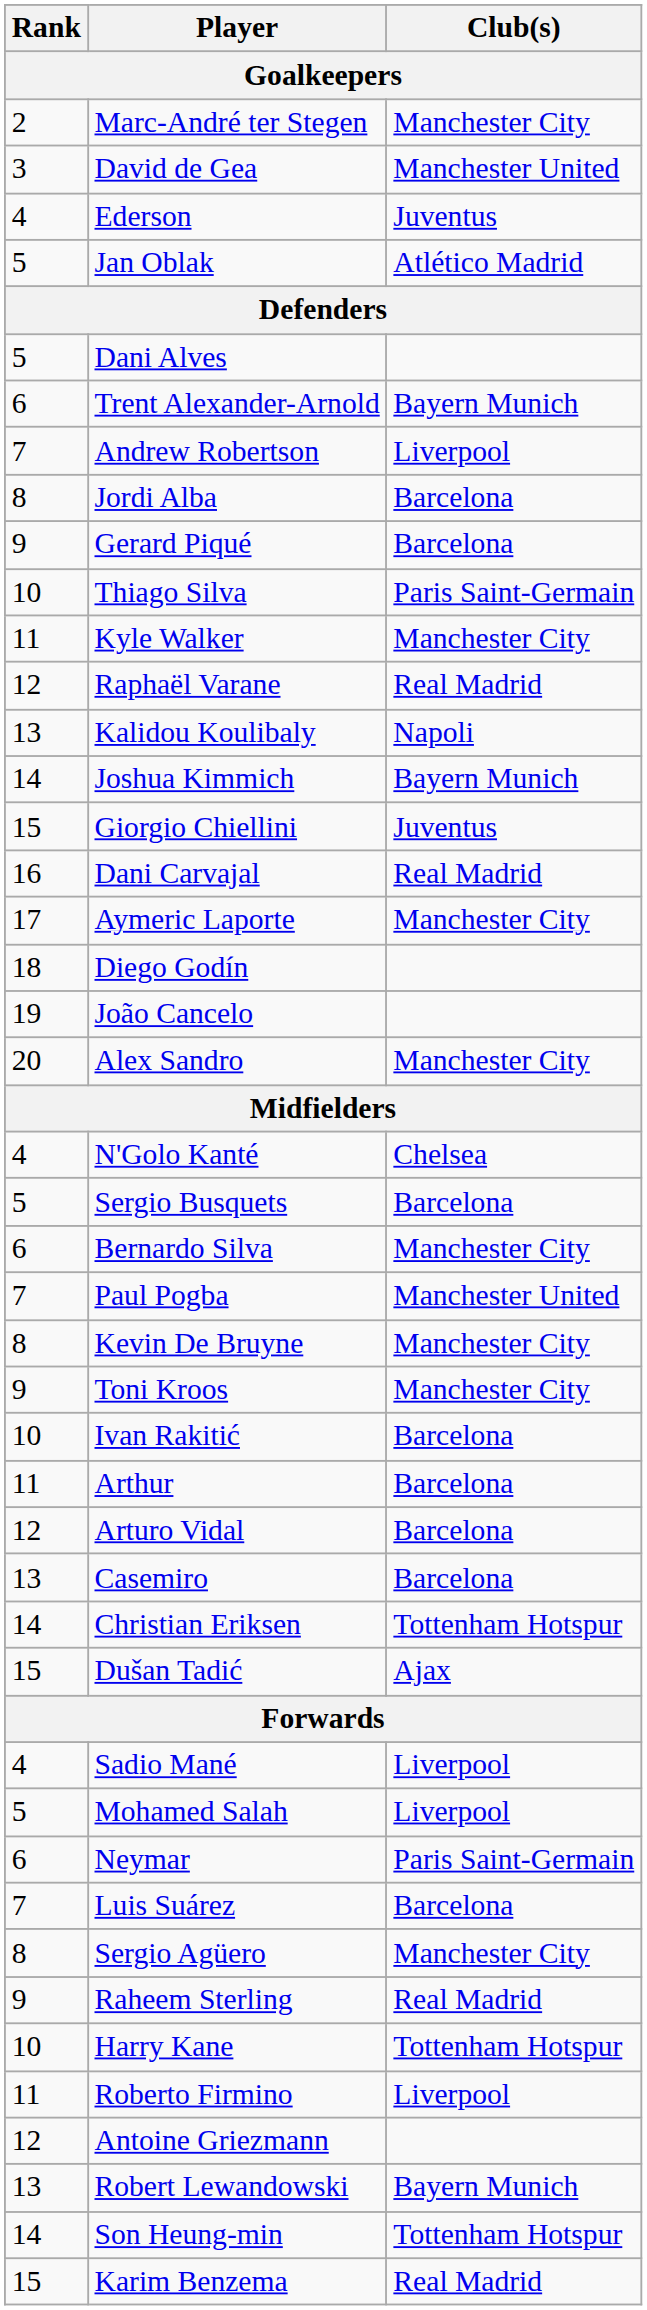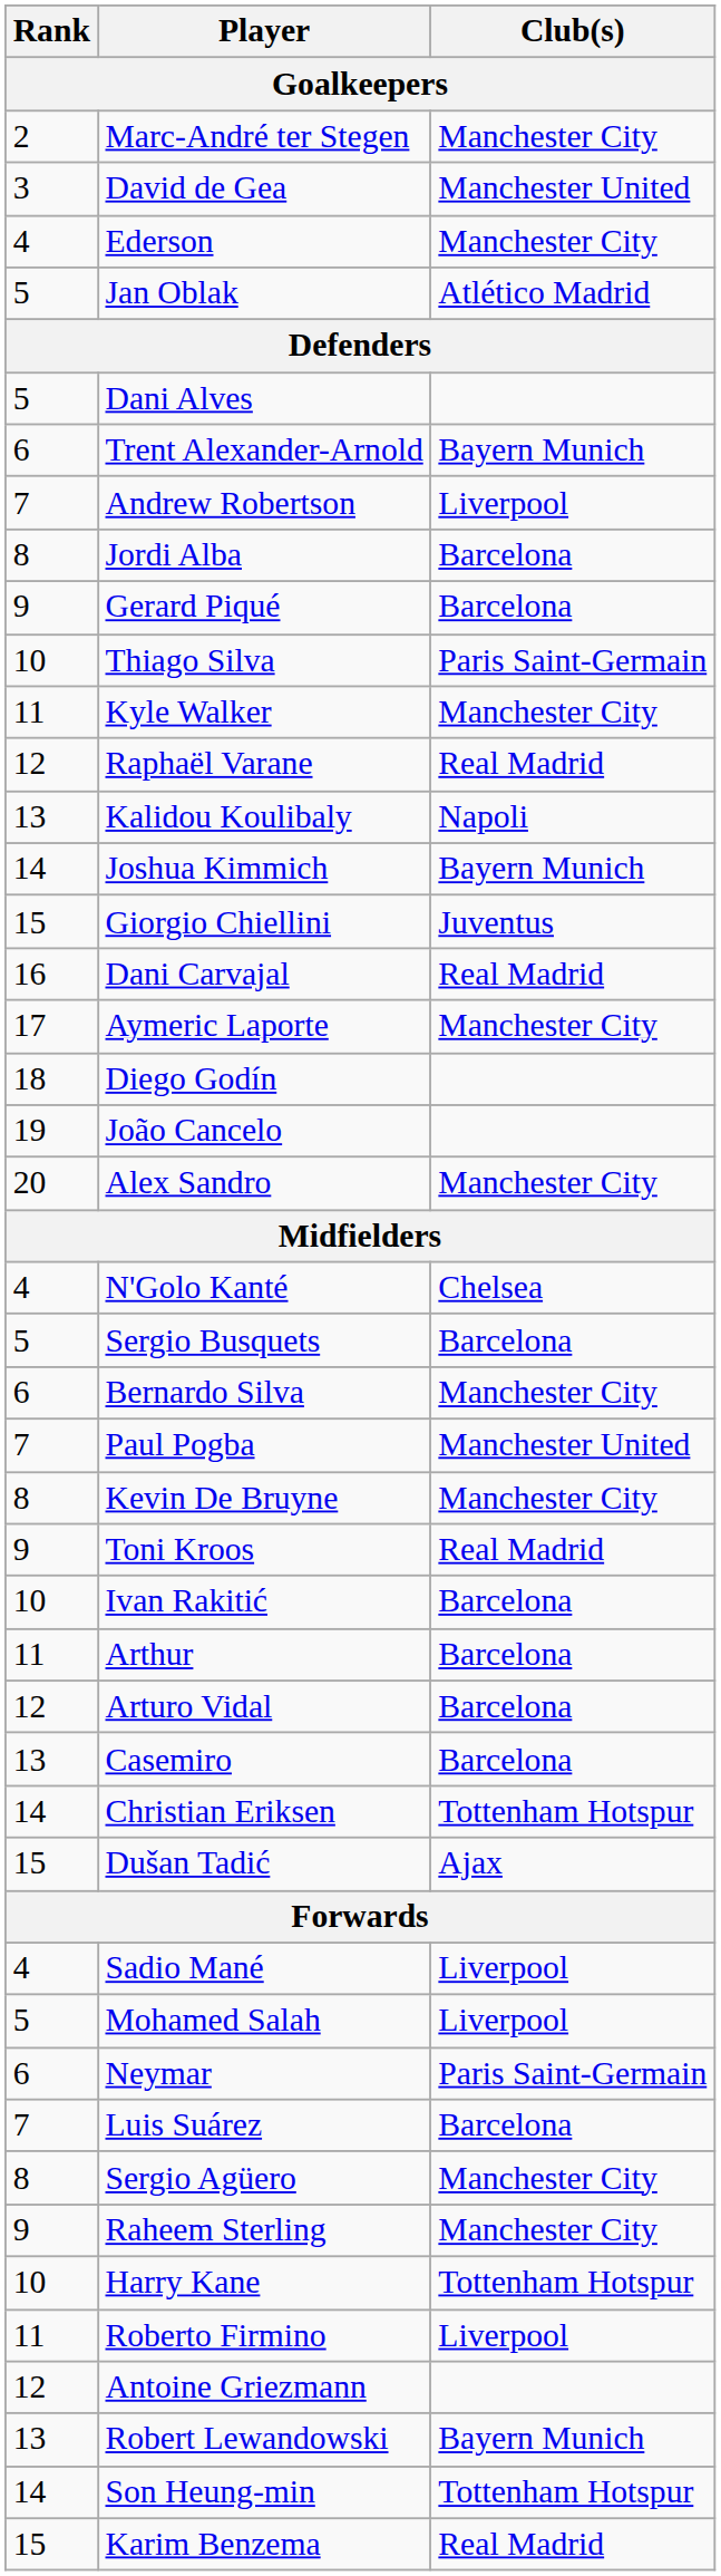 <table class="wikitable mw-collapsible mw-collapsed">
 <tr>
 <th>Rank</th>
 <th>Player</th>
 <th>Club(s)</th>
 </tr>
 <tr>
 <th colspan="3">Goalkeepers</th>
 </tr>
 <tr>
 <td>2</td>
 <td> <a href='#'>Marc-André ter Stegen</a></td>
 <td> <a href='#'>Manchester City</a></td>
 </tr>
 <tr>
 <td>3</td>
 <td> <a href='#'>David de Gea</a></td>
 <td> <a href='#'>Manchester United</a></td>
 </tr>
 <tr>
 <td>4</td>
 <td> <a href='#'>Ederson</a></td>
-<td> <a href='#'>Juventus</a></td>
+<td> <a href='#'>Manchester City</a></td>
 </tr>
 <tr>
 <td>5</td>
 <td> <a href='#'>Jan Oblak</a></td>
 <td> <a href='#'>Atlético Madrid</a></td>
 </tr>
 <tr>
 <th colspan="3">Defenders</th>
 </tr>
 <tr>
 <td>5</td>
 <td> <a href='#'>Dani Alves</a></td>
 <td></td>
 </tr>
 <tr>
 <td>6</td>
 <td> <a href='#'>Trent Alexander-Arnold</a></td>
 <td> <a href='#'>Bayern Munich</a></td>
 </tr>
 <tr>
 <td>7</td>
 <td> <a href='#'>Andrew Robertson</a></td>
 <td> <a href='#'>Liverpool</a></td>
 </tr>
 <tr>
 <td>8</td>
 <td> <a href='#'>Jordi Alba</a></td>
 <td> <a href='#'>Barcelona</a></td>
 </tr>
 <tr>
 <td>9</td>
 <td> <a href='#'>Gerard Piqué</a></td>
 <td> <a href='#'>Barcelona</a></td>
 </tr>
 <tr>
 <td>10</td>
 <td> <a href='#'>Thiago Silva</a></td>
 <td> <a href='#'>Paris Saint-Germain</a></td>
 </tr>
 <tr>
 <td>11</td>
 <td> <a href='#'>Kyle Walker</a></td>
 <td> <a href='#'>Manchester City</a></td>
 </tr>
 <tr>
 <td>12</td>
 <td> <a href='#'>Raphaël Varane</a></td>
 <td> <a href='#'>Real Madrid</a></td>
 </tr>
 <tr>
 <td>13</td>
 <td> <a href='#'>Kalidou Koulibaly</a></td>
 <td> <a href='#'>Napoli</a></td>
 </tr>
 <tr>
 <td>14</td>
 <td> <a href='#'>Joshua Kimmich</a></td>
 <td> <a href='#'>Bayern Munich</a></td>
 </tr>
 <tr>
 <td>15</td>
 <td> <a href='#'>Giorgio Chiellini</a></td>
 <td> <a href='#'>Juventus</a></td>
 </tr>
 <tr>
 <td>16</td>
 <td> <a href='#'>Dani Carvajal</a></td>
 <td> <a href='#'>Real Madrid</a></td>
 </tr>
 <tr>
 <td>17</td>
 <td> <a href='#'>Aymeric Laporte</a></td>
 <td> <a href='#'>Manchester City</a></td>
 </tr>
 <tr>
 <td>18</td>
 <td> <a href='#'>Diego Godín</a></td>
 <td></td>
 </tr>
 <tr>
 <td>19</td>
 <td> <a href='#'>João Cancelo</a></td>
 <td></td>
 </tr>
 <tr>
 <td>20</td>
 <td> <a href='#'>Alex Sandro</a></td>
 <td> <a href='#'>Manchester City</a></td>
 </tr>
 <tr>
 <th colspan="3">Midfielders</th>
 </tr>
 <tr>
 <td>4</td>
 <td> <a href='#'>N'Golo Kanté</a></td>
 <td> <a href='#'>Chelsea</a></td>
 </tr>
 <tr>
 <td>5</td>
 <td> <a href='#'>Sergio Busquets</a></td>
 <td> <a href='#'>Barcelona</a></td>
 </tr>
 <tr>
 <td>6</td>
 <td> <a href='#'>Bernardo Silva</a></td>
 <td> <a href='#'>Manchester City</a></td>
 </tr>
 <tr>
 <td>7</td>
 <td> <a href='#'>Paul Pogba</a></td>
 <td> <a href='#'>Manchester United</a></td>
 </tr>
 <tr>
 <td>8</td>
 <td> <a href='#'>Kevin De Bruyne</a></td>
 <td> <a href='#'>Manchester City</a></td>
 </tr>
 <tr>
 <td>9</td>
 <td> <a href='#'>Toni Kroos</a></td>
-<td> <a href='#'>Manchester City</a></td>
+<td> <a href='#'>Real Madrid</a></td>
 </tr>
 <tr>
 <td>10</td>
 <td> <a href='#'>Ivan Rakitić</a></td>
 <td> <a href='#'>Barcelona</a></td>
 </tr>
 <tr>
 <td>11</td>
 <td> <a href='#'>Arthur</a></td>
 <td> <a href='#'>Barcelona</a></td>
 </tr>
 <tr>
 <td>12</td>
 <td> <a href='#'>Arturo Vidal</a></td>
 <td> <a href='#'>Barcelona</a></td>
 </tr>
 <tr>
 <td>13</td>
 <td> <a href='#'>Casemiro</a></td>
 <td> <a href='#'>Barcelona</a></td>
 </tr>
 <tr>
 <td>14</td>
 <td> <a href='#'>Christian Eriksen</a></td>
 <td> <a href='#'>Tottenham Hotspur</a></td>
 </tr>
 <tr>
 <td>15</td>
 <td> <a href='#'>Dušan Tadić</a></td>
 <td> <a href='#'>Ajax</a></td>
 </tr>
 <tr>
 <th colspan="3">Forwards</th>
 </tr>
 <tr>
 <td>4</td>
 <td> <a href='#'>Sadio Mané</a></td>
 <td> <a href='#'>Liverpool</a></td>
 </tr>
 <tr>
 <td>5</td>
 <td> <a href='#'>Mohamed Salah</a></td>
 <td> <a href='#'>Liverpool</a></td>
 </tr>
 <tr>
 <td>6</td>
 <td> <a href='#'>Neymar</a></td>
 <td> <a href='#'>Paris Saint-Germain</a></td>
 </tr>
 <tr>
 <td>7</td>
 <td> <a href='#'>Luis Suárez</a></td>
 <td> <a href='#'>Barcelona</a></td>
 </tr>
 <tr>
 <td>8</td>
 <td> <a href='#'>Sergio Agüero</a></td>
 <td> <a href='#'>Manchester City</a></td>
 </tr>
 <tr>
 <td>9</td>
 <td> <a href='#'>Raheem Sterling</a></td>
-<td> <a href='#'>Real Madrid</a></td>
+<td> <a href='#'>Manchester City</a></td>
 </tr>
 <tr>
 <td>10</td>
 <td> <a href='#'>Harry Kane</a></td>
 <td> <a href='#'>Tottenham Hotspur</a></td>
 </tr>
 <tr>
 <td>11</td>
 <td> <a href='#'>Roberto Firmino</a></td>
 <td> <a href='#'>Liverpool</a></td>
 </tr>
 <tr>
 <td>12</td>
 <td> <a href='#'>Antoine Griezmann</a></td>
 <td></td>
 </tr>
 <tr>
 <td>13</td>
 <td> <a href='#'>Robert Lewandowski</a></td>
 <td> <a href='#'>Bayern Munich</a></td>
 </tr>
 <tr>
 <td>14</td>
 <td> <a href='#'>Son Heung-min</a></td>
 <td> <a href='#'>Tottenham Hotspur</a></td>
 </tr>
 <tr>
 <td>15</td>
 <td> <a href='#'>Karim Benzema</a></td>
 <td> <a href='#'>Real Madrid</a></td>
 </tr>
 </table>
